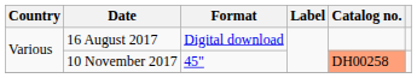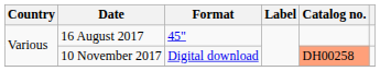 <table class="wikitable">
 <tr>
 <th>Country</th>
 <th>Date</th>
 <th>Format</th>
 <th>Label</th>
 <th>Catalog no.</th>
 <th></th>
 </tr>
 <tr>
 <td rowspan="2">Various</td>
 <td>16 August 2017</td>
-<td rowspan="1"><a href='#'>Digital download</a></td>
+<td rowspan="1"><a href='#'>45"</a></td>
 <td rowspan="2"></td>
 <td></td>
 <td></td>
 </tr>
 <tr>
 <td>10 November 2017</td>
-<td rowspan="1"><a href='#'>45"</a></td>
+<td rowspan="1"><a href='#'>Digital download</a></td>
 <td style="background: lightsalmon;">DH00258</td>
 <td></td>
 </tr>
 <tr>
 </tr>
 </table>
